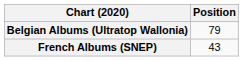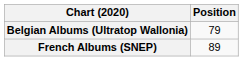 <table class="wikitable sortable plainrowheaders" style="text-align:center">
 <tr>
 <th scope="col">Chart (2020)</th>
 <th scope="col">Position</th>
 </tr>
 <tr>
 <th scope="row">Belgian Albums (Ultratop Wallonia)</th>
 <td>79</td>
 </tr>
 <tr>
 <th scope="row">French Albums (SNEP)</th>
-<td>43</td>
+<td>89</td>
 </tr>
 </table>
